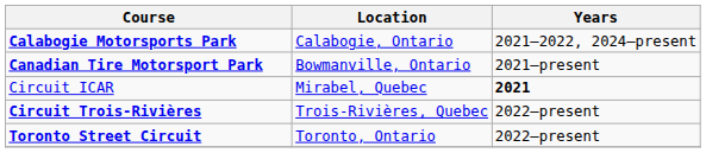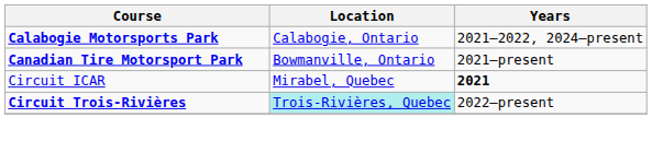 <table class="wikitable" style="font-size:100%;">
 <tr style="background:#efefef;">
 <th width=250px>Course</th>
 <th>Location</th>
 <th>Years</th>
 </tr>
 <tr>
 <td><strong><a href='#'>Calabogie Motorsports Park</a></strong></td>
 <td><a href='#'>Calabogie, Ontario</a></td>
 <td>2021–2022, 2024–present</td>
 </tr>
 <tr>
 <td><strong><a href='#'>Canadian Tire Motorsport Park</a></strong></td>
 <td><a href='#'>Bowmanville, Ontario</a></td>
 <td>2021–present</td>
 </tr>
 <tr>
 <td><a href='#'>Circuit ICAR</a></td>
 <td><a href='#'>Mirabel, Quebec</a></td>
 <td><strong>2021</strong></td>
 </tr>
 <tr>
 <td><strong><a href='#'>Circuit Trois-Rivières</a></strong></td>
-<td><a href='#'>Trois-Rivières, Quebec</a></td>
-<td>2022–present</td>
-</tr>
-<tr>
-<td><strong><a href='#'>Toronto Street Circuit</a></strong></td>
-<td><a href='#'>Toronto, Ontario</a></td>
+<td style="background: paleturquoise;"><a href='#'>Trois-Rivières, Quebec</a></td>
 <td>2022–present</td>
 </tr>
 <tr>
 </tr>
 </table>
